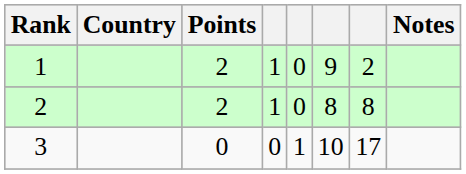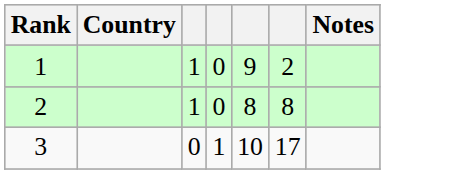 <table class="wikitable sortable" style="text-align: center;">
 <tr>
 <th>Rank</th>
 <th>Country</th>
-<th>Points</th>
 <th></th>
 <th></th>
 <th></th>
 <th></th>
 <th>Notes</th>
 </tr>
 <tr style="background:#cfc;">
 <td>1</td>
 <td align=left></td>
-<td>2</td>
 <td>1</td>
 <td>0</td>
 <td>9</td>
 <td>2</td>
 <td></td>
 </tr>
 <tr style="background:#cfc;">
 <td>2</td>
 <td align=left></td>
-<td>2</td>
 <td>1</td>
 <td>0</td>
 <td>8</td>
 <td>8</td>
 <td></td>
 </tr>
 <tr>
 <td>3</td>
 <td align=left></td>
 <td>0</td>
-<td>0</td>
 <td>1</td>
 <td>10</td>
 <td>17</td>
 <td></td>
 </tr>
 </table>
